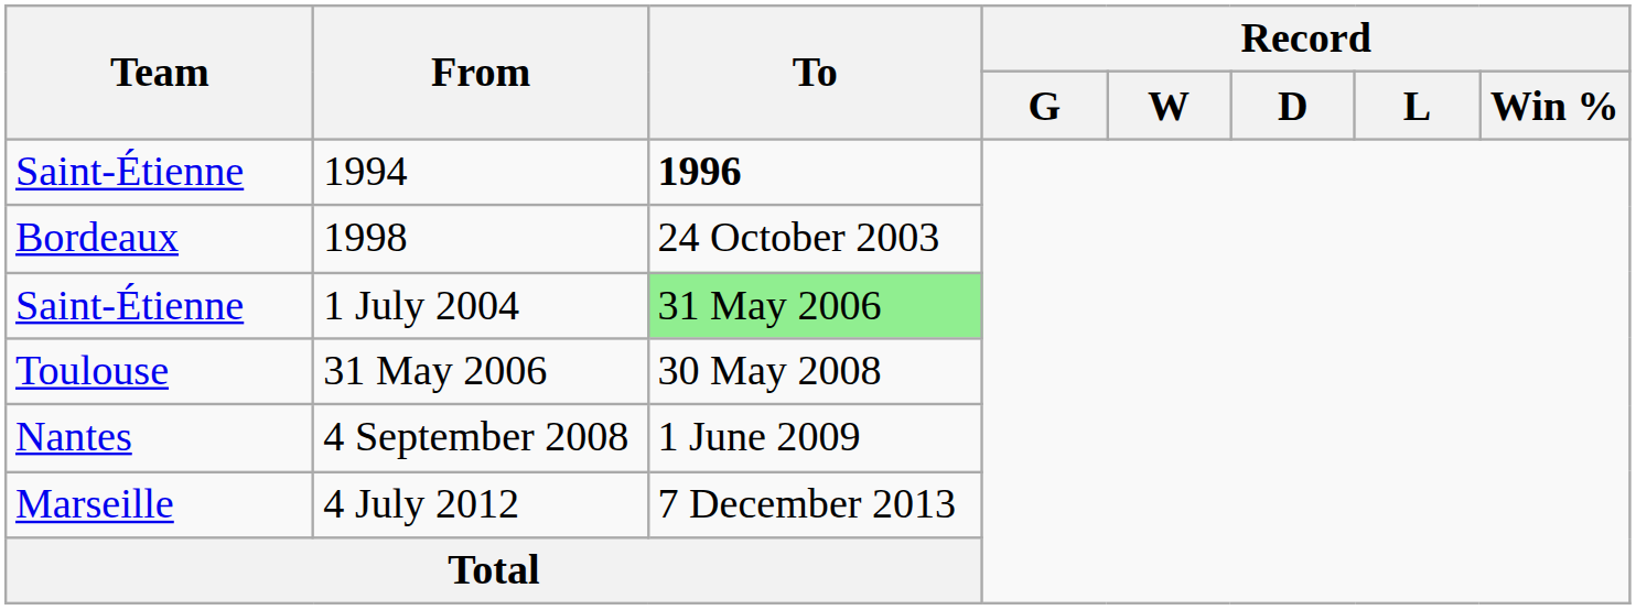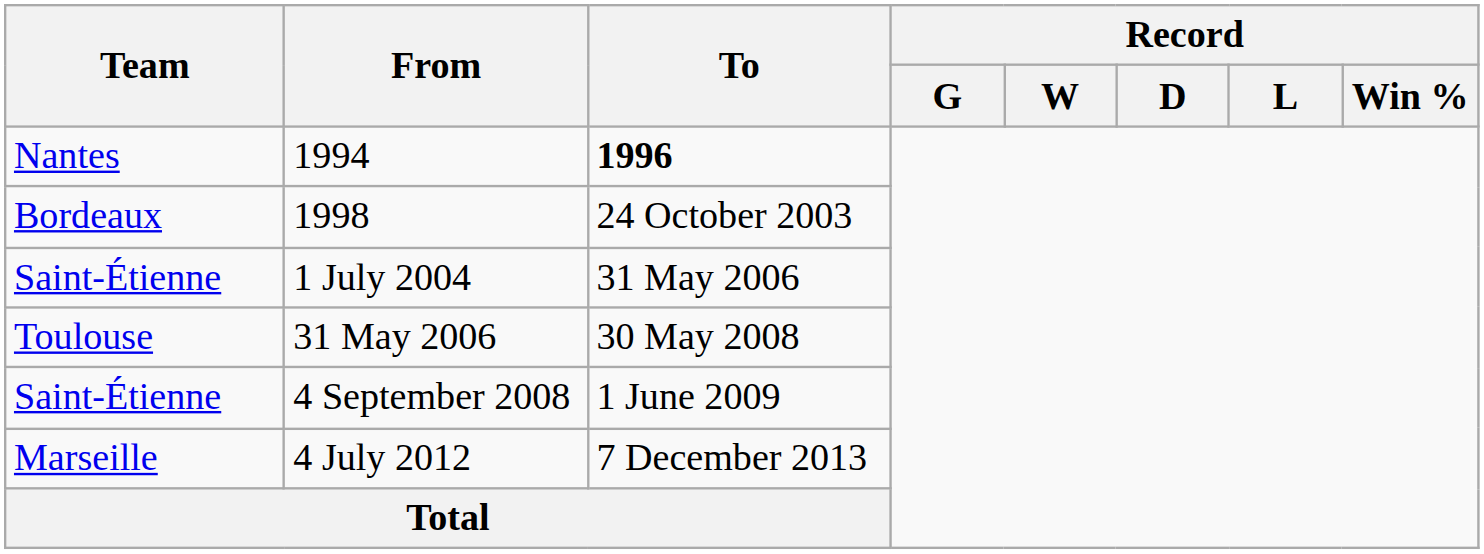 <table class="wikitable" style="text-align: center">
 <tr>
 <th rowspan="2" width="110">Team</th>
 <th rowspan="2" width="120">From</th>
 <th rowspan="2" width="120">To</th>
 <th colspan="7">Record</th>
 </tr>
 <tr>
 <th width=40>G</th>
 <th width=40>W</th>
 <th width=40>D</th>
 <th width=40>L</th>
 <th width=50>Win %</th>
 </tr>
 <tr>
-<td align=left><a href='#'>Saint-Étienne</a></td>
+<td align=left><a href='#'>Nantes</a></td>
 <td align="left">1994</td>
 <td align="left"><strong>1996<br></strong></td>
 </tr>
 <tr>
 <td align=left><a href='#'>Bordeaux</a></td>
 <td align="left">1998</td>
 <td align="left">24 October 2003<br></td>
 </tr>
 <tr>
 <td align=left><a href='#'>Saint-Étienne</a></td>
 <td align="left">1 July 2004</td>
-<td align="left" style="background: lightgreen;">31 May 2006<br></td>
+<td align="left">31 May 2006<br></td>
 </tr>
 <tr>
 <td align=left><a href='#'>Toulouse</a></td>
 <td align="left">31 May 2006</td>
 <td align="left">30 May 2008<br></td>
 </tr>
 <tr>
-<td align=left><a href='#'>Nantes</a></td>
+<td align=left><a href='#'>Saint-Étienne</a></td>
 <td align="left">4 September 2008</td>
 <td align="left">1 June 2009<br></td>
 </tr>
 <tr>
 <td align=left><a href='#'>Marseille</a></td>
 <td align="left">4 July 2012</td>
 <td align="left">7 December 2013<br></td>
 </tr>
 <tr>
 <th colspan="3">Total<br></th>
 </tr>
 </table>
